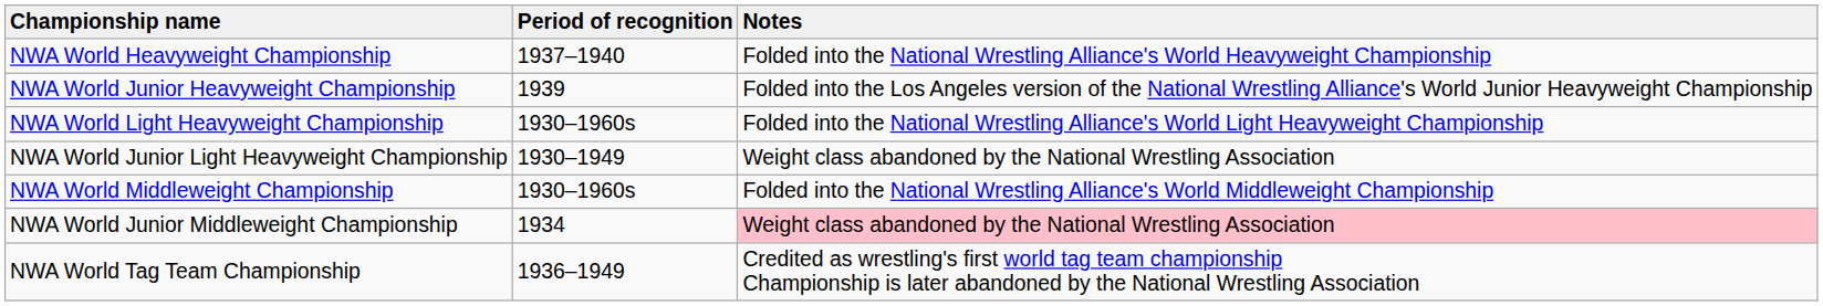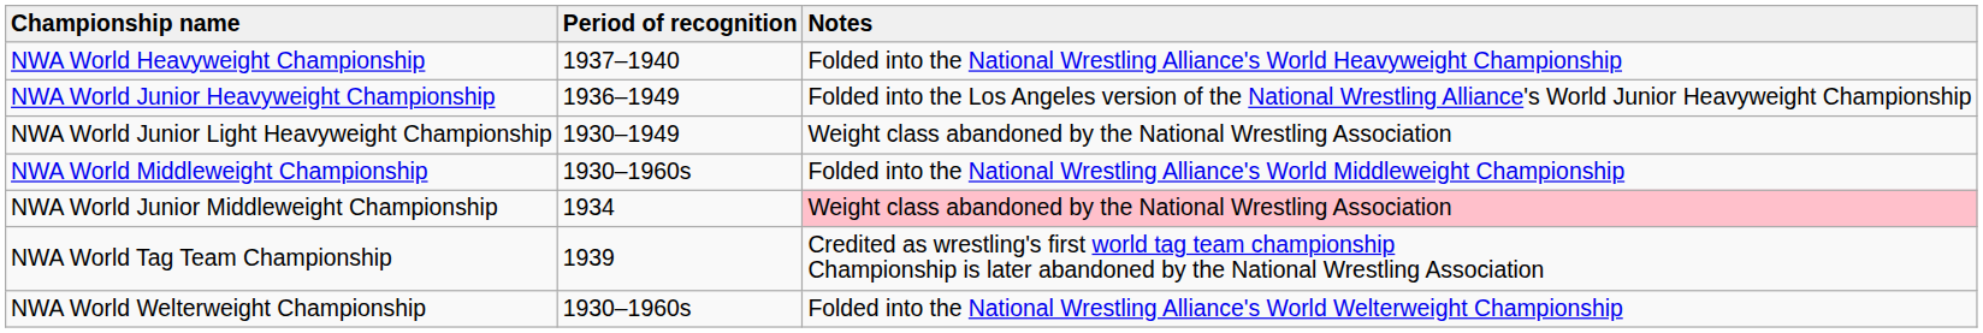 <table class="wikitable">
 <tr>
 <td style="background: #f0f0f0;"><strong>Championship name</strong></td>
 <td style="background: #f0f0f0;"><strong>Period of recognition</strong></td>
 <td style="background: #f0f0f0;"><strong>Notes</strong></td>
 </tr>
 <tr>
 <td><a href='#'>NWA World Heavyweight Championship</a></td>
 <td>1937–1940</td>
 <td>Folded into the <a href='#'>National Wrestling Alliance's World Heavyweight Championship</a></td>
 </tr>
 <tr>
 <td><a href='#'>NWA World Junior Heavyweight Championship</a></td>
-<td>1939</td>
+<td>1936–1949</td>
 <td>Folded into the Los Angeles version of the <a href='#'>National Wrestling Alliance</a>'s World Junior Heavyweight Championship</td>
-</tr>
-<tr>
-<td><a href='#'>NWA World Light Heavyweight Championship</a></td>
-<td>1930–1960s</td>
-<td>Folded into the <a href='#'>National Wrestling Alliance's World Light Heavyweight Championship</a></td>
 </tr>
 <tr>
 <td>NWA World Junior Light Heavyweight Championship</td>
 <td>1930–1949</td>
 <td>Weight class abandoned by the National Wrestling Association</td>
 </tr>
 <tr>
 <td><a href='#'>NWA World Middleweight Championship</a></td>
 <td>1930–1960s</td>
 <td>Folded into the <a href='#'>National Wrestling Alliance's World Middleweight Championship</a></td>
 </tr>
 <tr>
 <td>NWA World Junior Middleweight Championship</td>
 <td>1934</td>
 <td style="background: pink;">Weight class abandoned by the National Wrestling Association</td>
 </tr>
 <tr>
 <td>NWA World Tag Team Championship</td>
-<td>1936–1949</td>
+<td>1939</td>
 <td>Credited as wrestling's first <a href='#'>world tag team championship</a><br>Championship is later abandoned by the National Wrestling Association</td>
 </tr>
+<tr>
+<td>NWA World Welterweight Championship</td>
+<td>1930–1960s</td>
+<td>Folded into the <a href='#'>National Wrestling Alliance's World Welterweight Championship</a></td>
+</tr>
 </table>
